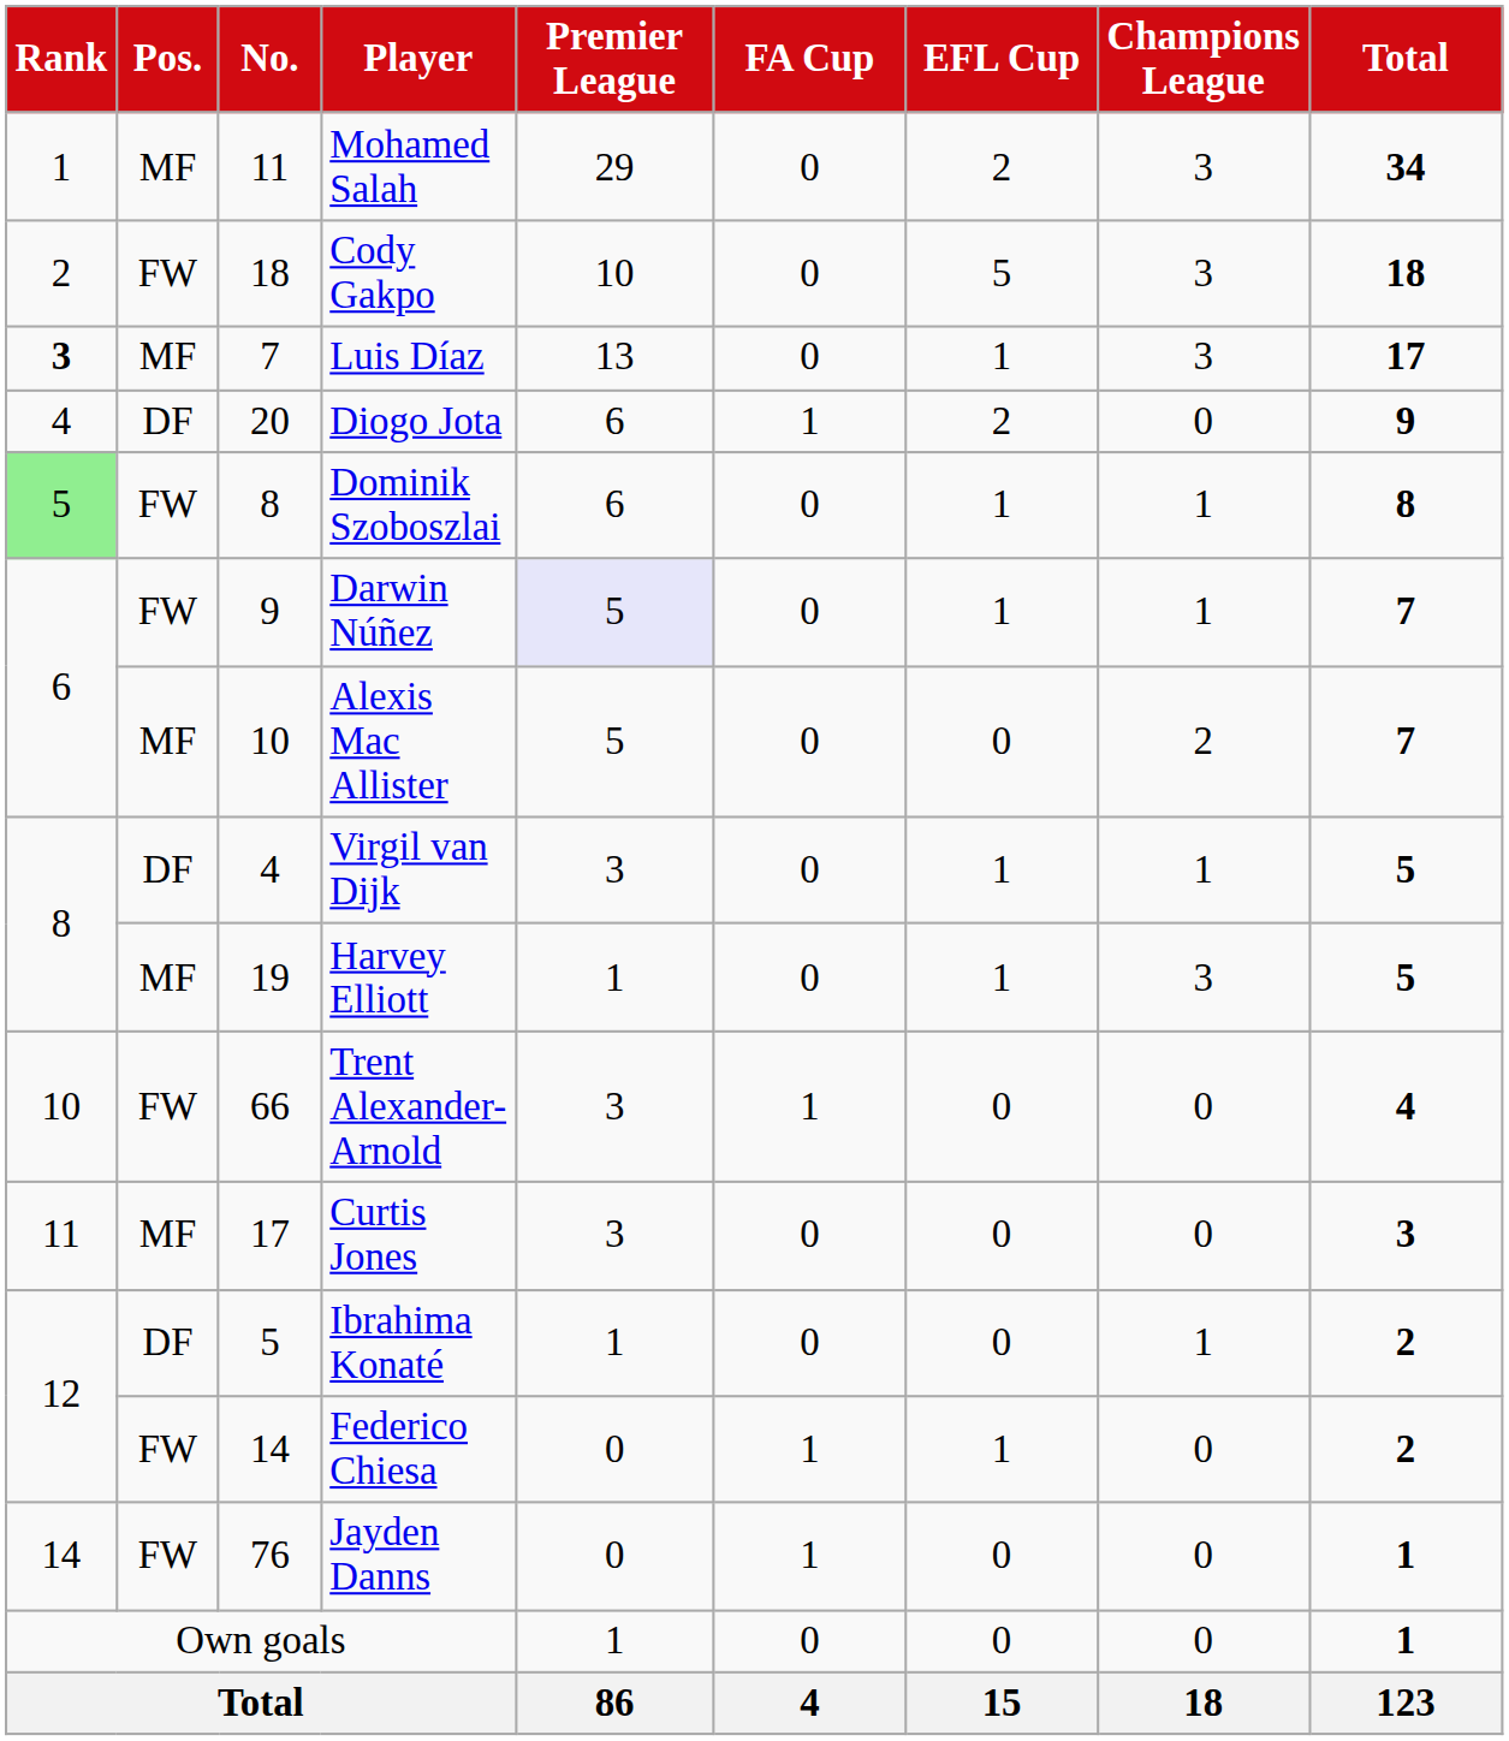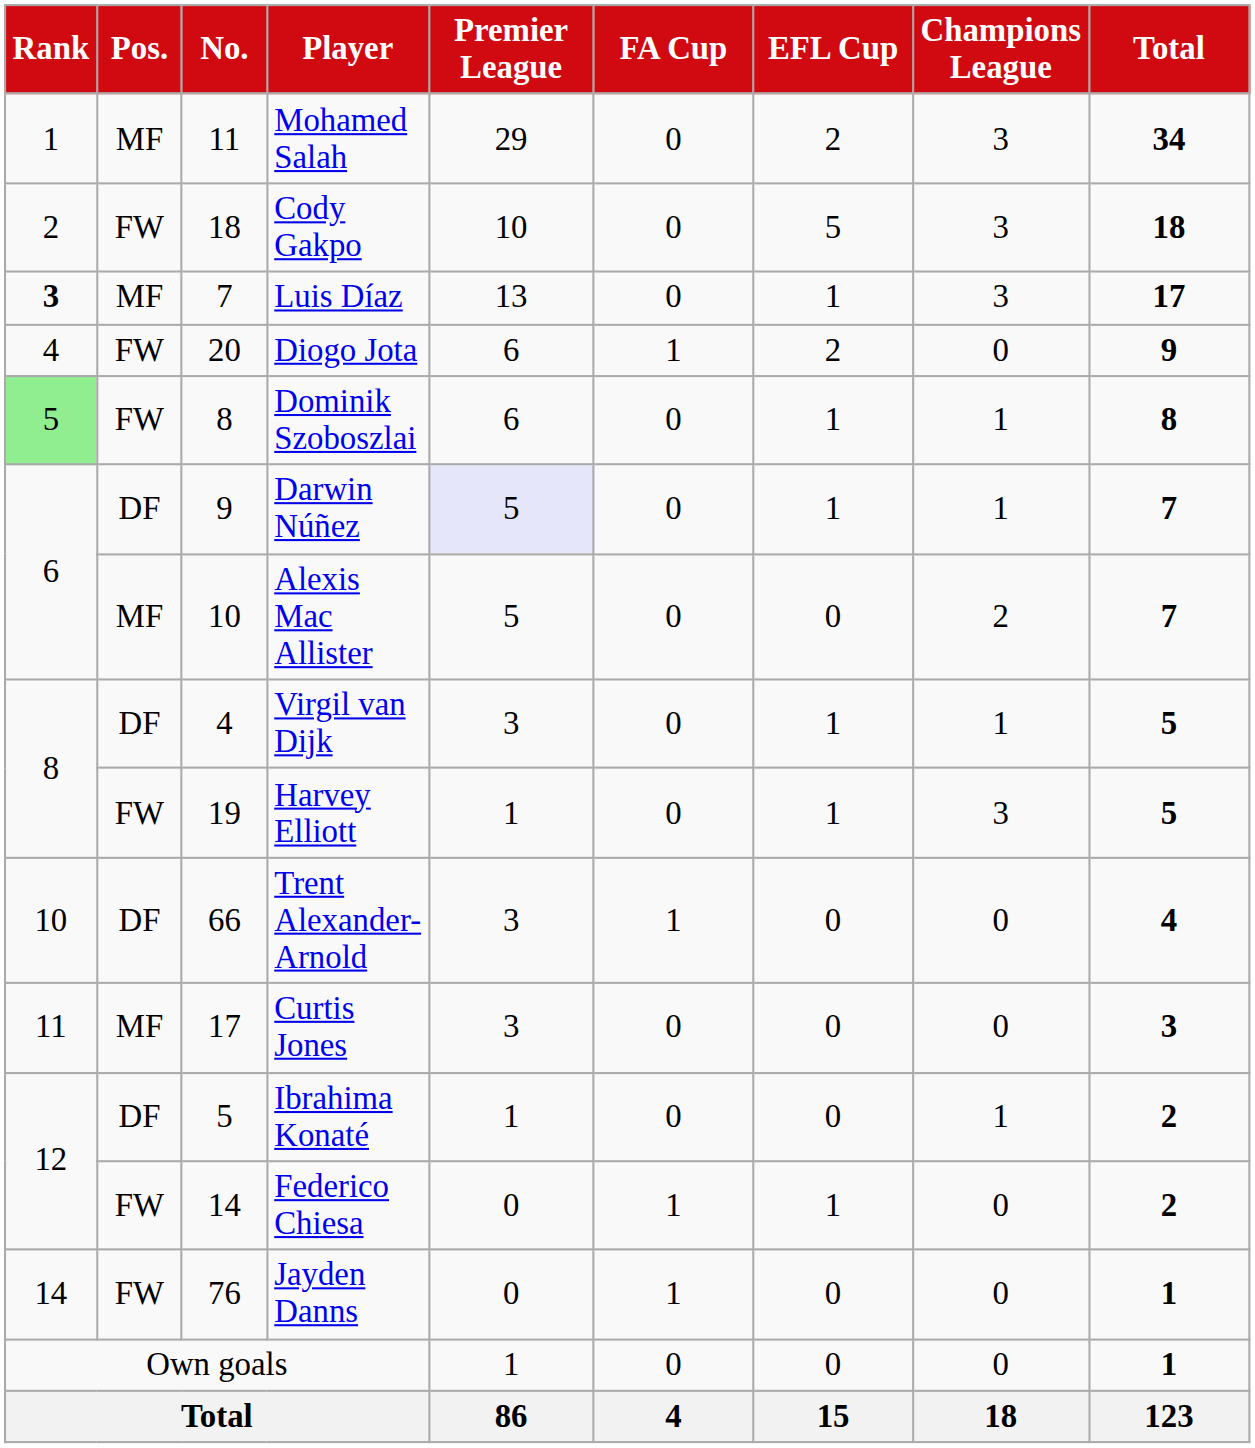 <table class="wikitable sortable" style="text-align:center">
 <tr>
 <th style="background:#D10A11;color:white;width:35px">Rank</th>
 <th style="background:#D10A11;color:white;width:35px">Pos.</th>
 <th style="background:#D10A11;color:white;width:35px">No.</th>
 <th style="background:#D10A11;color:white">Player</th>
 <th style="background:#D10A11;color:white;width:75px">Premier League</th>
 <th style="background:#D10A11;color:white;width:75px">FA Cup</th>
 <th style="background:#D10A11;color:white;width:75px">EFL Cup</th>
 <th style="background:#D10A11;color:white;width:75px">Champions League</th>
 <th style="background:#D10A11;color:white;width:75px">Total</th>
 </tr>
 <tr>
 <td>1</td>
 <td>MF</td>
 <td>11</td>
 <td style="text-align:left"> <a href='#'>Mohamed Salah</a></td>
 <td>29</td>
 <td>0</td>
 <td>2</td>
 <td>3</td>
 <td><strong>34</strong></td>
 </tr>
 <tr>
 <td>2</td>
 <td>FW</td>
 <td>18</td>
 <td style="text-align:left;"> <a href='#'>Cody Gakpo</a></td>
 <td>10</td>
 <td>0</td>
 <td>5</td>
 <td>3</td>
 <td><strong>18</strong></td>
 </tr>
 <tr>
 <td><strong>3</strong></td>
 <td>MF</td>
 <td>7</td>
 <td style="text-align:left"> <a href='#'>Luis Díaz</a></td>
 <td>13</td>
 <td>0</td>
 <td>1</td>
 <td>3</td>
 <td><strong>17</strong></td>
 </tr>
 <tr>
 <td>4</td>
-<td>DF</td>
+<td>FW</td>
 <td>20</td>
 <td style="text-align:left;"> <a href='#'>Diogo Jota</a></td>
 <td>6</td>
 <td>1</td>
 <td>2</td>
 <td>0</td>
 <td><strong>9</strong></td>
 </tr>
 <tr>
 <td style="background: lightgreen;">5</td>
 <td>FW</td>
 <td>8</td>
 <td style="text-align:left"> <a href='#'>Dominik Szoboszlai</a></td>
 <td>6</td>
 <td>0</td>
 <td>1</td>
 <td>1</td>
 <td><strong>8</strong></td>
 </tr>
 <tr>
 <td rowspan="2">6</td>
-<td>FW</td>
+<td>DF</td>
 <td>9</td>
 <td style="text-align:left;"> <a href='#'>Darwin Núñez</a></td>
 <td style="background: lavender;">5</td>
 <td>0</td>
 <td>1</td>
 <td>1</td>
 <td><strong>7</strong></td>
 </tr>
 <tr>
 <td>MF</td>
 <td>10</td>
 <td style="text-align:left"> <a href='#'>Alexis Mac Allister</a></td>
 <td>5</td>
 <td>0</td>
 <td>0</td>
 <td>2</td>
 <td><strong>7</strong></td>
 </tr>
 <tr>
 <td rowspan="2">8</td>
 <td>DF</td>
 <td>4</td>
 <td style="text-align:left"> <a href='#'>Virgil van Dijk</a></td>
 <td>3</td>
 <td>0</td>
 <td>1</td>
 <td>1</td>
 <td><strong>5</strong></td>
 </tr>
 <tr>
-<td>MF</td>
+<td>FW</td>
 <td>19</td>
 <td style="text-align:left"> <a href='#'>Harvey Elliott</a></td>
 <td>1</td>
 <td>0</td>
 <td>1</td>
 <td>3</td>
 <td><strong>5</strong></td>
 </tr>
 <tr>
 <td>10</td>
-<td>FW</td>
+<td>DF</td>
 <td>66</td>
 <td style="text-align:left;"> <a href='#'>Trent Alexander-Arnold</a></td>
 <td>3</td>
 <td>1</td>
 <td>0</td>
 <td>0</td>
 <td><strong>4</strong></td>
 </tr>
 <tr>
 <td>11</td>
 <td>MF</td>
 <td>17</td>
 <td style="text-align:left"> <a href='#'>Curtis Jones</a></td>
 <td>3</td>
 <td>0</td>
 <td>0</td>
 <td>0</td>
 <td><strong>3</strong></td>
 </tr>
 <tr>
 <td rowspan=2>12</td>
 <td>DF</td>
 <td>5</td>
 <td style="text-align:left;"> <a href='#'>Ibrahima Konaté</a></td>
 <td>1</td>
 <td>0</td>
 <td>0</td>
 <td>1</td>
 <td><strong>2</strong></td>
 </tr>
 <tr>
 <td>FW</td>
 <td>14</td>
 <td style="text-align:left;"> <a href='#'>Federico Chiesa</a></td>
 <td>0</td>
 <td>1</td>
 <td>1</td>
 <td>0</td>
 <td><strong>2</strong></td>
 </tr>
 <tr>
 <td>14</td>
 <td>FW</td>
 <td>76</td>
 <td style="text-align:left;"> <a href='#'>Jayden Danns</a></td>
 <td>0</td>
 <td>1</td>
 <td>0</td>
 <td>0</td>
 <td><strong>1</strong></td>
 </tr>
 <tr>
 <td colspan="4">Own goals</td>
 <td>1</td>
 <td>0</td>
 <td>0</td>
 <td>0</td>
 <td><strong>1</strong></td>
 </tr>
 <tr class="sortbottom">
 <th colspan="4">Total</th>
 <th>86</th>
 <th>4</th>
 <th>15</th>
 <th>18</th>
 <th>123</th>
 </tr>
 </table>
